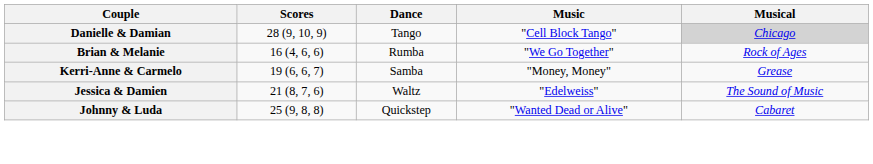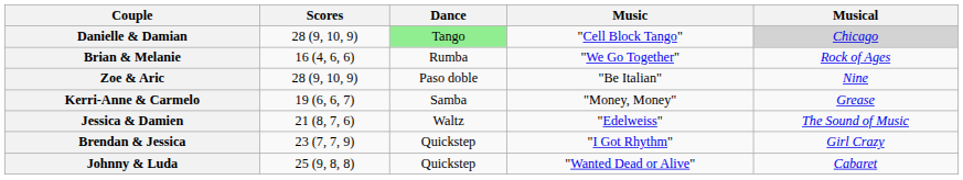 <table class="wikitable sortable" style="text-align:center; width: 90%">
 <tr>
 <th scope="col">Couple</th>
 <th scope="col">Scores</th>
 <th scope="col" class="unsortable">Dance</th>
 <th scope="col" class="unsortable">Music</th>
 <th scope="col" class="unsortable">Musical</th>
 </tr>
 <tr>
 <th scope="row">Danielle & Damian</th>
 <td>28 (9, 10, 9)</td>
-<td>Tango</td>
+<td style="background: lightgreen;">Tango</td>
 <td>"<a href='#'>Cell Block Tango</a>"</td>
 <td style="background: lightgrey;"><em><a href='#'>Chicago</a></em></td>
 </tr>
 <tr>
 <th scope="row">Brian & Melanie</th>
 <td>16 (4, 6, 6)</td>
 <td>Rumba</td>
 <td>"<a href='#'>We Go Together</a>"</td>
 <td><em><a href='#'>Rock of Ages</a></em></td>
+</tr>
+<tr>
+<th scope="row">Zoe & Aric</th>
+<td>28 (9, 10, 9)</td>
+<td>Paso doble</td>
+<td>"Be Italian"</td>
+<td><em><a href='#'>Nine</a></em></td>
 </tr>
 <tr>
 <th scope="row">Kerri-Anne & Carmelo</th>
 <td>19 (6, 6, 7)</td>
 <td>Samba</td>
 <td>"Money, Money"</td>
 <td><em><a href='#'>Grease</a></em></td>
 </tr>
 <tr>
 <th scope="row">Jessica & Damien</th>
 <td>21 (8, 7, 6)</td>
 <td>Waltz</td>
 <td>"<a href='#'>Edelweiss</a>"</td>
 <td><em><a href='#'>The Sound of Music</a></em></td>
 </tr>
 <tr>
+<th scope="row">Brendan & Jessica</th>
+<td>23 (7, 7, 9)</td>
+<td>Quickstep</td>
+<td>"<a href='#'>I Got Rhythm</a>"</td>
+<td><em><a href='#'>Girl Crazy</a></em></td>
+</tr>
+<tr>
 <th scope="row">Johnny & Luda</th>
 <td>25 (9, 8, 8)</td>
 <td>Quickstep</td>
 <td>"<a href='#'>Wanted Dead or Alive</a>"</td>
 <td><em><a href='#'>Cabaret</a></em></td>
 </tr>
 </table>
